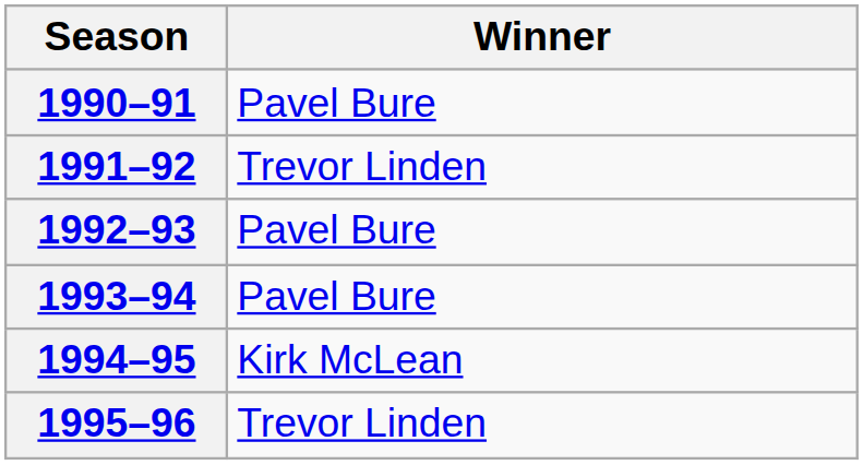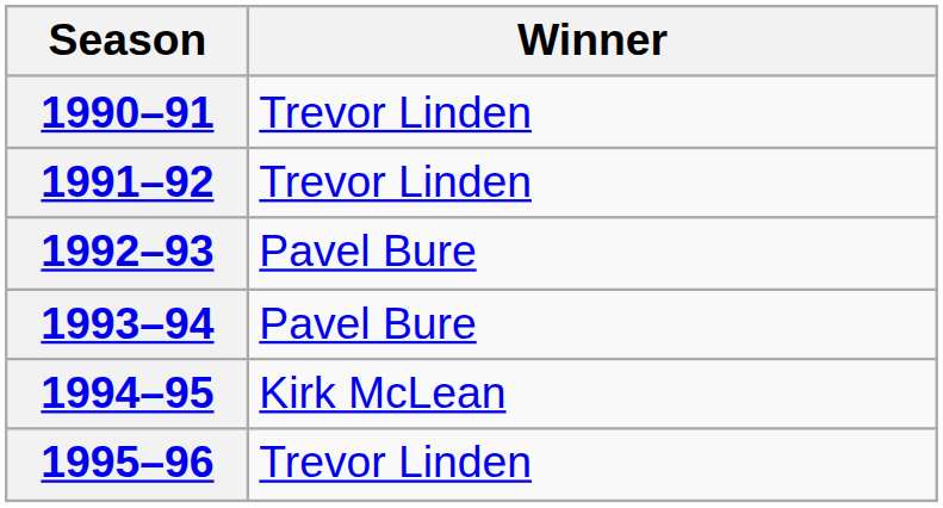 <table class="wikitable">
 <tr>
 <th scope="col" style="width:5em">Season</th>
 <th scope="col" style="width:15em">Winner</th>
 </tr>
 <tr>
 <th scope="row"><a href='#'>1990–91</a></th>
-<td><a href='#'>Pavel Bure</a></td>
+<td><a href='#'>Trevor Linden</a></td>
 </tr>
 <tr>
 <th scope="row"><a href='#'>1991–92</a></th>
 <td><a href='#'>Trevor Linden</a></td>
 </tr>
 <tr>
 <th scope="row"><a href='#'>1992–93</a></th>
 <td><a href='#'>Pavel Bure</a></td>
 </tr>
 <tr>
 <th scope="row"><a href='#'>1993–94</a></th>
 <td><a href='#'>Pavel Bure</a></td>
 </tr>
 <tr>
 <th scope="row"><a href='#'>1994–95</a></th>
 <td><a href='#'>Kirk McLean</a></td>
 </tr>
 <tr>
 <th scope="row"><a href='#'>1995–96</a></th>
 <td><a href='#'>Trevor Linden</a></td>
 </tr>
 </table>
